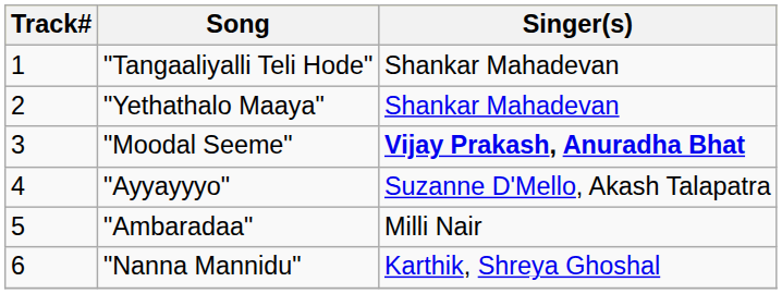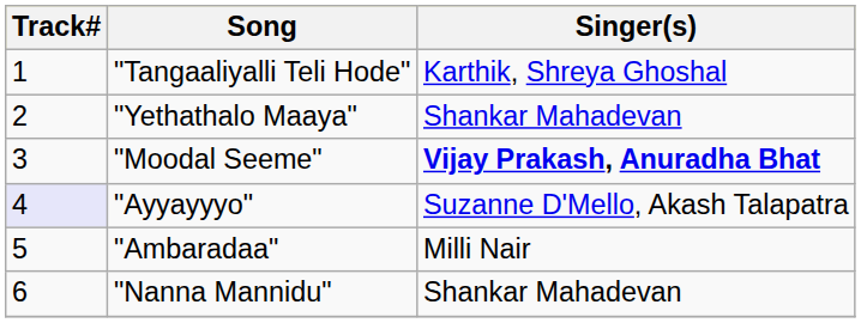 <table class="wikitable">
 <tr style="background:#ff9; text-align:center;">
 <th>Track#</th>
 <th>Song</th>
 <th>Singer(s)</th>
 </tr>
 <tr>
 <td>1</td>
 <td>"Tangaaliyalli Teli Hode"</td>
-<td>Shankar Mahadevan</td>
+<td><a href='#'>Karthik</a>, <a href='#'>Shreya Ghoshal</a></td>
 </tr>
 <tr>
 <td>2</td>
 <td>"Yethathalo Maaya"</td>
 <td><a href='#'>Shankar Mahadevan</a></td>
 </tr>
 <tr>
 <td>3</td>
 <td>"Moodal Seeme"</td>
 <td><strong><a href='#'>Vijay Prakash</a>, <a href='#'>Anuradha Bhat</a></strong></td>
 </tr>
 <tr>
-<td>4</td>
+<td style="background: lavender;">4</td>
 <td>"Ayyayyyo"</td>
 <td><a href='#'>Suzanne D'Mello</a>, Akash Talapatra</td>
 </tr>
 <tr>
 <td>5</td>
 <td>"Ambaradaa"</td>
 <td>Milli Nair</td>
 </tr>
 <tr>
 <td>6</td>
 <td>"Nanna Mannidu"</td>
-<td><a href='#'>Karthik</a>, <a href='#'>Shreya Ghoshal</a></td>
+<td>Shankar Mahadevan</td>
 </tr>
 <tr>
 </tr>
 </table>
